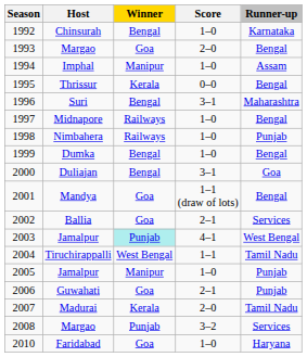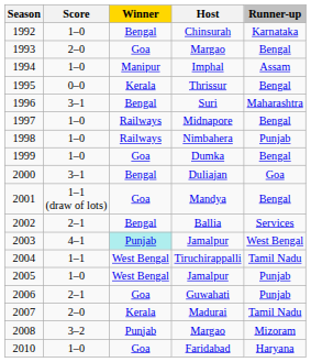 <table class="wikitable sortable" style="text-align:center">
 <tr>
 <th>Season</th>
+<th>Score</th>
+<th style="background:gold">Winner</th>
 <th>Host</th>
-<th style="background:gold">Winner</th>
-<th>Score</th>
 <th style="background:silver">Runner-up</th>
 </tr>
 <tr>
 <td>1992</td>
+<td>1–0</td>
+<td><a href='#'>Bengal</a></td>
 <td><a href='#'>Chinsurah</a></td>
-<td><a href='#'>Bengal</a></td>
-<td>1–0</td>
 <td><a href='#'>Karnataka</a></td>
 </tr>
 <tr>
 <td>1993</td>
+<td>2–0</td>
+<td><a href='#'>Goa</a></td>
 <td><a href='#'>Margao</a></td>
-<td><a href='#'>Goa</a></td>
-<td>2–0</td>
 <td><a href='#'>Bengal</a></td>
 </tr>
 <tr>
 <td>1994</td>
+<td>1–0</td>
+<td><a href='#'>Manipur</a></td>
 <td><a href='#'>Imphal</a></td>
-<td><a href='#'>Manipur</a></td>
-<td>1–0</td>
 <td><a href='#'>Assam</a></td>
 </tr>
 <tr>
 <td>1995</td>
+<td>0–0 </td>
+<td><a href='#'>Kerala</a></td>
 <td><a href='#'>Thrissur</a></td>
-<td><a href='#'>Kerala</a></td>
-<td>0–0 </td>
 <td><a href='#'>Bengal</a></td>
 </tr>
 <tr>
 <td>1996</td>
+<td>3–1</td>
+<td><a href='#'>Bengal</a></td>
 <td><a href='#'>Suri</a></td>
-<td><a href='#'>Bengal</a></td>
-<td>3–1</td>
 <td><a href='#'>Maharashtra</a></td>
 </tr>
 <tr>
 <td>1997</td>
+<td>1–0</td>
+<td><a href='#'>Railways</a></td>
 <td><a href='#'>Midnapore</a></td>
-<td><a href='#'>Railways</a></td>
-<td>1–0</td>
 <td><a href='#'>Bengal</a></td>
 </tr>
 <tr>
 <td>1998</td>
+<td>1–0</td>
+<td><a href='#'>Railways</a></td>
 <td><a href='#'>Nimbahera</a></td>
-<td><a href='#'>Railways</a></td>
-<td>1–0</td>
 <td><a href='#'>Punjab</a></td>
 </tr>
 <tr>
 <td>1999</td>
+<td>1–0</td>
+<td><a href='#'>Goa</a></td>
 <td><a href='#'>Dumka</a></td>
-<td><a href='#'>Bengal</a></td>
-<td>1–0</td>
 <td><a href='#'>Bengal</a></td>
 </tr>
 <tr>
 <td>2000</td>
+<td>3–1</td>
+<td><a href='#'>Bengal</a></td>
 <td><a href='#'>Duliajan</a></td>
-<td><a href='#'>Bengal</a></td>
-<td>3–1</td>
 <td><a href='#'>Goa</a></td>
 </tr>
 <tr>
 <td>2001</td>
+<td>1–1<br>(draw of lots)</td>
+<td><a href='#'>Goa</a></td>
 <td><a href='#'>Mandya</a></td>
-<td><a href='#'>Goa</a></td>
-<td>1–1<br>(draw of lots)</td>
 <td><a href='#'>Bengal</a></td>
 </tr>
 <tr>
 <td>2002</td>
+<td>2–1</td>
+<td><a href='#'>Bengal</a></td>
 <td><a href='#'>Ballia</a></td>
-<td><a href='#'>Goa</a></td>
-<td>2–1</td>
 <td><a href='#'>Services</a></td>
 </tr>
 <tr>
 <td>2003</td>
+<td>4–1</td>
+<td style="background: paleturquoise;"><a href='#'>Punjab</a></td>
 <td><a href='#'>Jamalpur</a></td>
-<td style="background: paleturquoise;"><a href='#'>Punjab</a></td>
-<td>4–1</td>
 <td><a href='#'>West Bengal</a></td>
 </tr>
 <tr>
 <td>2004</td>
+<td>1–1 </td>
+<td><a href='#'>West Bengal</a></td>
 <td><a href='#'>Tiruchirappalli</a></td>
-<td><a href='#'>West Bengal</a></td>
-<td>1–1 </td>
 <td><a href='#'>Tamil Nadu</a></td>
 </tr>
 <tr>
 <td>2005</td>
+<td>1–0</td>
+<td><a href='#'>West Bengal</a></td>
 <td><a href='#'>Jamalpur</a></td>
-<td><a href='#'>Manipur</a></td>
-<td>1–0</td>
 <td><a href='#'>Punjab</a></td>
 </tr>
 <tr>
 <td>2006</td>
+<td>2–1</td>
+<td><a href='#'>Goa</a></td>
 <td><a href='#'>Guwahati</a></td>
-<td><a href='#'>Goa</a></td>
-<td>2–1</td>
 <td><a href='#'>Punjab</a></td>
 </tr>
 <tr>
 <td>2007</td>
+<td>2–0</td>
+<td><a href='#'>Kerala</a></td>
 <td><a href='#'>Madurai</a></td>
-<td><a href='#'>Kerala</a></td>
-<td>2–0</td>
 <td><a href='#'>Tamil Nadu</a></td>
 </tr>
 <tr>
 <td>2008</td>
+<td>3–2</td>
+<td><a href='#'>Punjab</a></td>
 <td><a href='#'>Margao</a></td>
-<td><a href='#'>Punjab</a></td>
-<td>3–2</td>
-<td><a href='#'>Services</a></td>
+<td><a href='#'>Mizoram</a></td>
 </tr>
 <tr>
 <td>2010</td>
+<td>1–0</td>
+<td><a href='#'>Goa</a></td>
 <td><a href='#'>Faridabad</a></td>
-<td><a href='#'>Goa</a></td>
-<td>1–0</td>
 <td><a href='#'>Haryana</a></td>
 </tr>
 </table>
